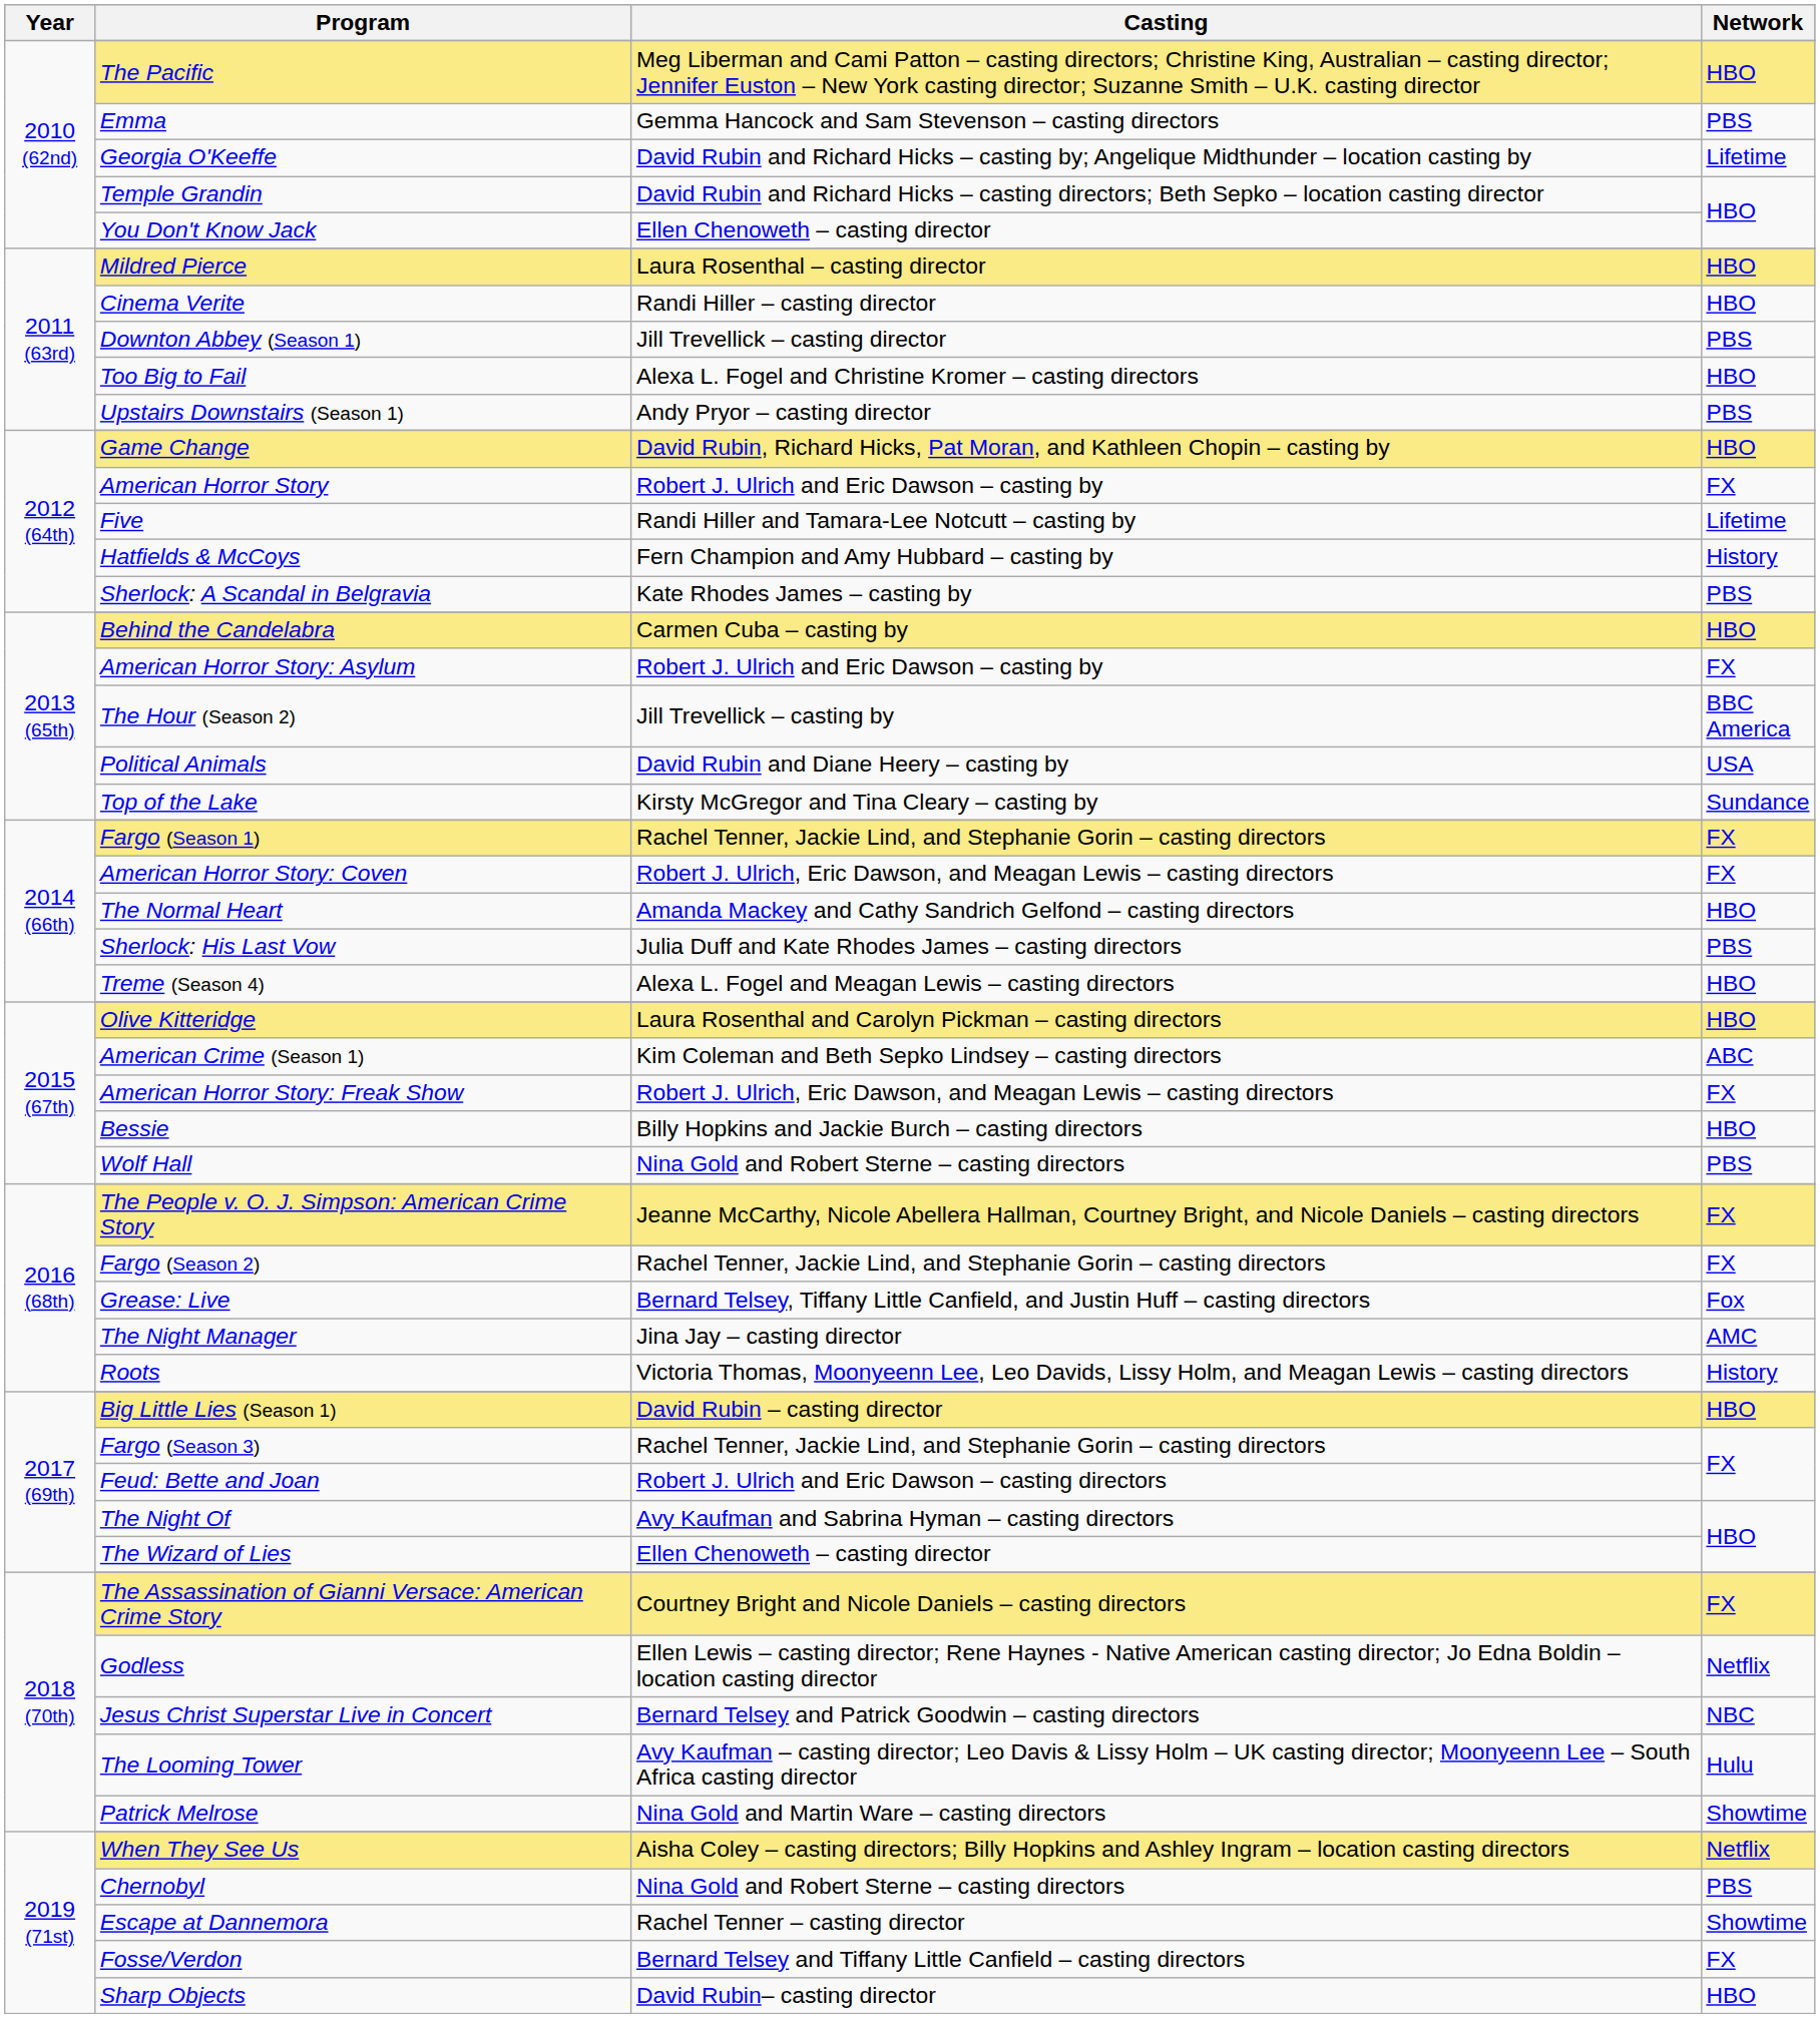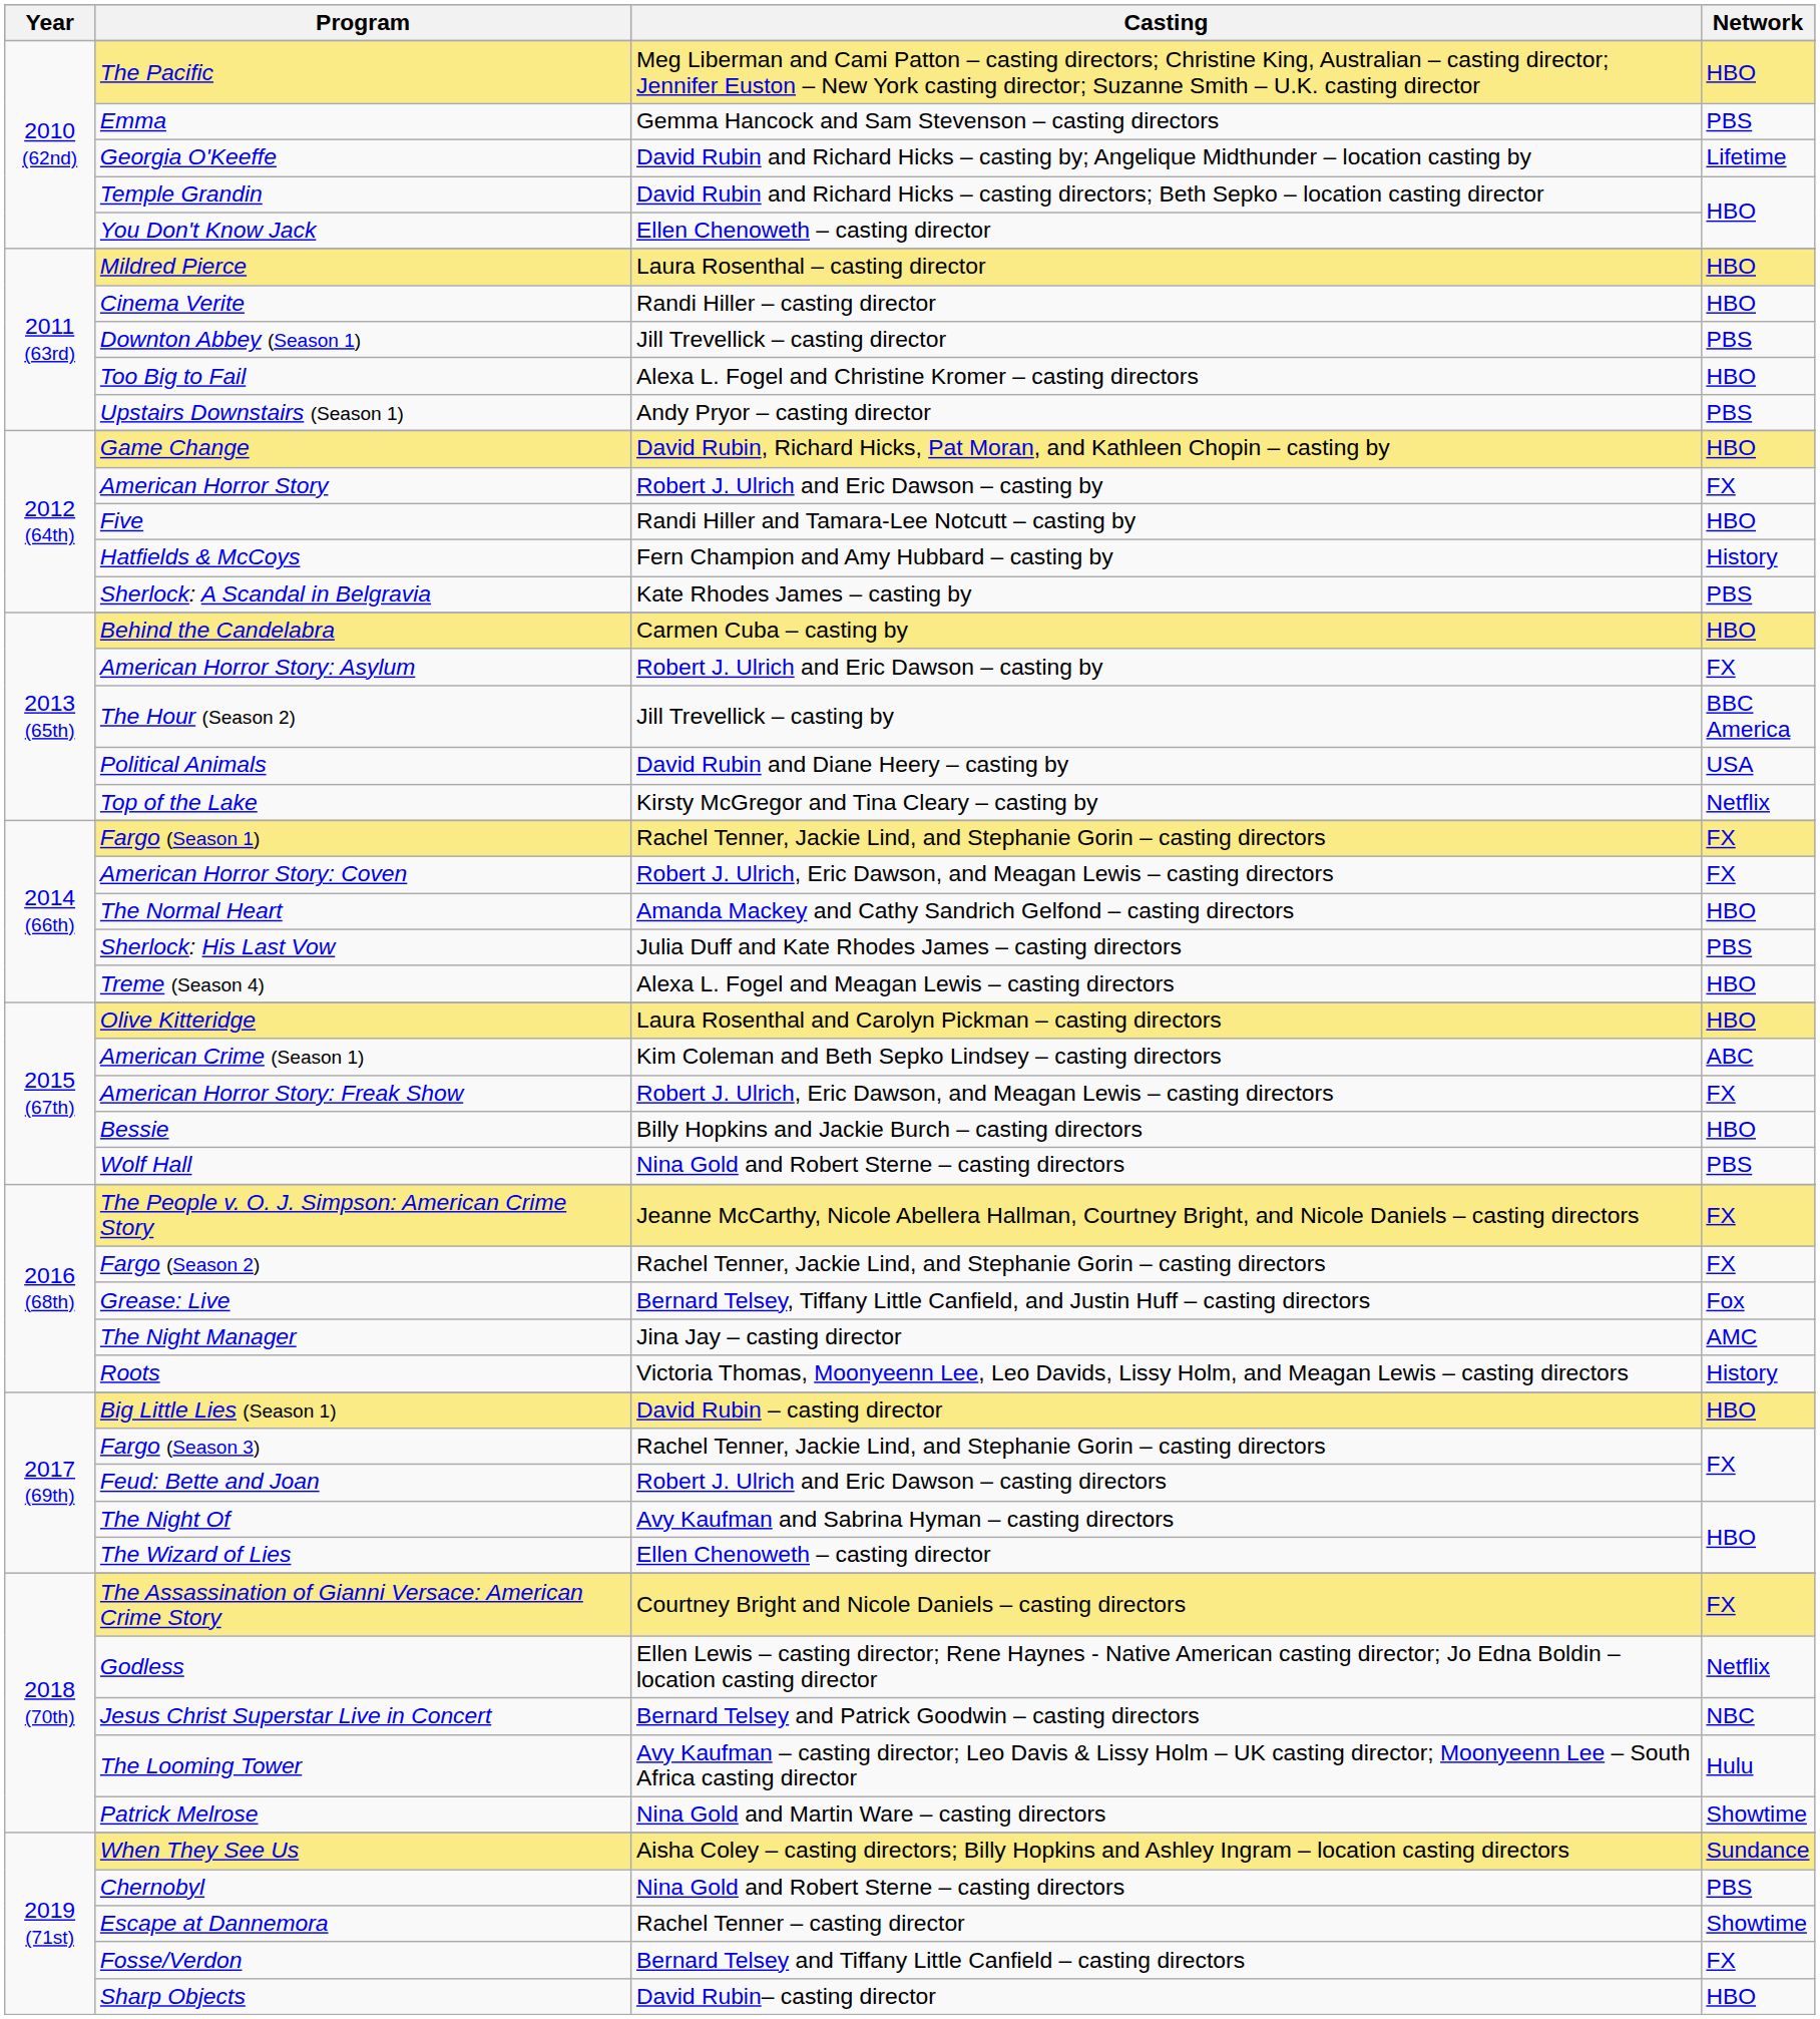 <table class="wikitable" style="width:100%">
 <tr bgcolor="#bebebe">
 <th width="5%">Year</th>
 <th width="30%">Program</th>
 <th width="60%">Casting</th>
 <th width="5%">Network</th>
 </tr>
 <tr>
 <td rowspan=6 style="text-align:center"><a href='#'>2010</a><br><small><a href='#'>(62nd)</a></small></td>
 </tr>
 <tr style="background:#FAEB86">
 <td><em><a href='#'>The Pacific</a></em></td>
 <td>Meg Liberman and Cami Patton – casting directors; Christine King, Australian – casting director; <a href='#'>Jennifer Euston</a> – New York casting director; Suzanne Smith – U.K. casting director</td>
 <td><a href='#'>HBO</a></td>
 </tr>
 <tr>
 <td><em><a href='#'>Emma</a></em></td>
 <td>Gemma Hancock and Sam Stevenson – casting directors</td>
 <td><a href='#'>PBS</a></td>
 </tr>
 <tr>
 <td><em><a href='#'>Georgia O'Keeffe</a></em></td>
 <td><a href='#'>David Rubin</a> and Richard Hicks – casting by; Angelique Midthunder – location casting by</td>
 <td><a href='#'>Lifetime</a></td>
 </tr>
 <tr>
 <td><em><a href='#'>Temple Grandin</a></em></td>
 <td><a href='#'>David Rubin</a> and Richard Hicks – casting directors; Beth Sepko – location casting director</td>
 <td rowspan=2><a href='#'>HBO</a></td>
 </tr>
 <tr>
 <td><em><a href='#'>You Don't Know Jack</a></em></td>
 <td><a href='#'>Ellen Chenoweth</a> – casting director</td>
 </tr>
 <tr>
 <td rowspan=6 style="text-align:center"><a href='#'>2011</a><br><small><a href='#'>(63rd)</a></small></td>
 </tr>
 <tr style="background:#FAEB86">
 <td><em><a href='#'>Mildred Pierce</a></em></td>
 <td>Laura Rosenthal – casting director</td>
 <td><a href='#'>HBO</a></td>
 </tr>
 <tr>
 <td><em><a href='#'>Cinema Verite</a></em></td>
 <td>Randi Hiller – casting director</td>
 <td><a href='#'>HBO</a></td>
 </tr>
 <tr>
 <td><em><a href='#'>Downton Abbey</a></em> <small>(<a href='#'>Season 1</a>)</small></td>
 <td>Jill Trevellick – casting director</td>
 <td><a href='#'>PBS</a></td>
 </tr>
 <tr>
 <td><em><a href='#'>Too Big to Fail</a></em></td>
 <td>Alexa L. Fogel and Christine Kromer – casting directors</td>
 <td><a href='#'>HBO</a></td>
 </tr>
 <tr>
 <td><em><a href='#'>Upstairs Downstairs</a></em> <small>(Season 1)</small></td>
 <td>Andy Pryor – casting director</td>
 <td><a href='#'>PBS</a></td>
 </tr>
 <tr>
 <td rowspan=6 style="text-align:center"><a href='#'>2012</a><br><small><a href='#'>(64th)</a></small></td>
 </tr>
 <tr style="background:#FAEB86">
 <td><em><a href='#'>Game Change</a></em></td>
 <td><a href='#'>David Rubin</a>, Richard Hicks, <a href='#'>Pat Moran</a>, and Kathleen Chopin – casting by</td>
 <td><a href='#'>HBO</a></td>
 </tr>
 <tr>
 <td><em><a href='#'>American Horror Story</a></em></td>
 <td><a href='#'>Robert J. Ulrich</a> and Eric Dawson – casting by</td>
 <td><a href='#'>FX</a></td>
 </tr>
 <tr>
 <td><em><a href='#'>Five</a></em></td>
 <td>Randi Hiller and Tamara-Lee Notcutt – casting by</td>
-<td><a href='#'>Lifetime</a></td>
+<td><a href='#'>HBO</a></td>
 </tr>
 <tr>
 <td><em><a href='#'>Hatfields & McCoys</a></em></td>
 <td>Fern Champion and Amy Hubbard – casting by</td>
 <td><a href='#'>History</a></td>
 </tr>
 <tr>
 <td><em><a href='#'>Sherlock</a>: <a href='#'>A Scandal in Belgravia</a></em></td>
 <td>Kate Rhodes James – casting by</td>
 <td><a href='#'>PBS</a></td>
 </tr>
 <tr>
 <td rowspan=6 style="text-align:center"><a href='#'>2013</a><br><small><a href='#'>(65th)</a></small></td>
 </tr>
 <tr style="background:#FAEB86">
 <td><em><a href='#'>Behind the Candelabra</a></em></td>
 <td>Carmen Cuba – casting by</td>
 <td><a href='#'>HBO</a></td>
 </tr>
 <tr>
 <td><em><a href='#'>American Horror Story: Asylum</a></em></td>
 <td><a href='#'>Robert J. Ulrich</a> and Eric Dawson – casting by</td>
 <td><a href='#'>FX</a></td>
 </tr>
 <tr>
 <td><em><a href='#'>The Hour</a></em> <small>(Season 2)</small></td>
 <td>Jill Trevellick – casting by</td>
 <td><a href='#'>BBC America</a></td>
 </tr>
 <tr>
 <td><em><a href='#'>Political Animals</a></em></td>
 <td><a href='#'>David Rubin</a> and Diane Heery – casting by</td>
 <td><a href='#'>USA</a></td>
 </tr>
 <tr>
 <td><em><a href='#'>Top of the Lake</a></em></td>
 <td>Kirsty McGregor and Tina Cleary – casting by</td>
-<td><a href='#'>Sundance</a></td>
+<td><a href='#'>Netflix</a></td>
 </tr>
 <tr>
 <td rowspan=6 style="text-align:center"><a href='#'>2014</a><br><small><a href='#'>(66th)</a></small></td>
 </tr>
 <tr style="background:#FAEB86">
 <td><em><a href='#'>Fargo</a></em> <small>(<a href='#'>Season 1</a>)</small></td>
 <td>Rachel Tenner, Jackie Lind, and Stephanie Gorin – casting directors</td>
 <td><a href='#'>FX</a></td>
 </tr>
 <tr>
 <td><em><a href='#'>American Horror Story: Coven</a></em></td>
 <td><a href='#'>Robert J. Ulrich</a>, Eric Dawson, and Meagan Lewis – casting directors</td>
 <td><a href='#'>FX</a></td>
 </tr>
 <tr>
 <td><em><a href='#'>The Normal Heart</a></em></td>
 <td><a href='#'>Amanda Mackey</a> and Cathy Sandrich Gelfond – casting directors</td>
 <td><a href='#'>HBO</a></td>
 </tr>
 <tr>
 <td><em><a href='#'>Sherlock</a>: <a href='#'>His Last Vow</a></em></td>
 <td>Julia Duff and Kate Rhodes James – casting directors</td>
 <td><a href='#'>PBS</a></td>
 </tr>
 <tr>
 <td><em><a href='#'>Treme</a></em> <small>(Season 4)</small></td>
 <td>Alexa L. Fogel and Meagan Lewis – casting directors</td>
 <td><a href='#'>HBO</a></td>
 </tr>
 <tr>
 <td rowspan=6 style="text-align:center"><a href='#'>2015</a><br><small><a href='#'>(67th)</a></small></td>
 </tr>
 <tr style="background:#FAEB86">
 <td><em><a href='#'>Olive Kitteridge</a></em></td>
 <td>Laura Rosenthal and Carolyn Pickman – casting directors</td>
 <td><a href='#'>HBO</a></td>
 </tr>
 <tr>
 <td><em><a href='#'>American Crime</a></em> <small>(Season 1)</small></td>
 <td>Kim Coleman and Beth Sepko Lindsey – casting directors</td>
 <td><a href='#'>ABC</a></td>
 </tr>
 <tr>
 <td><em><a href='#'>American Horror Story: Freak Show</a></em></td>
 <td><a href='#'>Robert J. Ulrich</a>, Eric Dawson, and Meagan Lewis – casting directors</td>
 <td><a href='#'>FX</a></td>
 </tr>
 <tr>
 <td><em><a href='#'>Bessie</a></em></td>
 <td>Billy Hopkins and Jackie Burch – casting directors</td>
 <td><a href='#'>HBO</a></td>
 </tr>
 <tr>
 <td><em><a href='#'>Wolf Hall</a></em></td>
 <td><a href='#'>Nina Gold</a> and Robert Sterne – casting directors</td>
 <td><a href='#'>PBS</a></td>
 </tr>
 <tr>
 <td rowspan=6 style="text-align:center"><a href='#'>2016</a><br><small><a href='#'>(68th)</a></small><br></td>
 </tr>
 <tr style="background:#FAEB86">
 <td><em><a href='#'>The People v. O. J. Simpson: American Crime Story</a></em></td>
 <td>Jeanne McCarthy, Nicole Abellera Hallman, Courtney Bright, and Nicole Daniels – casting directors</td>
 <td><a href='#'>FX</a></td>
 </tr>
 <tr>
 <td><em><a href='#'>Fargo</a></em> <small>(<a href='#'>Season 2</a>)</small></td>
 <td>Rachel Tenner, Jackie Lind, and Stephanie Gorin – casting directors</td>
 <td><a href='#'>FX</a></td>
 </tr>
 <tr>
 <td><em><a href='#'>Grease: Live</a></em></td>
 <td><a href='#'>Bernard Telsey</a>, Tiffany Little Canfield, and Justin Huff – casting directors</td>
 <td><a href='#'>Fox</a></td>
 </tr>
 <tr>
 <td><em><a href='#'>The Night Manager</a></em></td>
 <td>Jina Jay – casting director</td>
 <td><a href='#'>AMC</a></td>
 </tr>
 <tr>
 <td><em><a href='#'>Roots</a></em></td>
 <td>Victoria Thomas, <a href='#'>Moonyeenn Lee</a>, Leo Davids, Lissy Holm, and Meagan Lewis – casting directors</td>
 <td><a href='#'>History</a></td>
 </tr>
 <tr>
 <td rowspan=6 style="text-align:center"><a href='#'>2017</a><br><small><a href='#'>(69th)</a></small><br></td>
 </tr>
 <tr style="background:#FAEB86">
 <td><em><a href='#'>Big Little Lies</a></em> <small>(Season 1)</small></td>
 <td><a href='#'>David Rubin</a> – casting director</td>
 <td><a href='#'>HBO</a></td>
 </tr>
 <tr>
 <td><em><a href='#'>Fargo</a></em> <small>(<a href='#'>Season 3</a>)</small></td>
 <td>Rachel Tenner, Jackie Lind, and Stephanie Gorin – casting directors</td>
 <td rowspan=2><a href='#'>FX</a></td>
 </tr>
 <tr>
 <td><em><a href='#'>Feud: Bette and Joan</a></em></td>
 <td><a href='#'>Robert J. Ulrich</a> and Eric Dawson – casting directors</td>
 </tr>
 <tr>
 <td><em><a href='#'>The Night Of</a></em></td>
 <td><a href='#'>Avy Kaufman</a> and Sabrina Hyman – casting directors</td>
 <td rowspan=2><a href='#'>HBO</a></td>
 </tr>
 <tr>
 <td><em><a href='#'>The Wizard of Lies</a></em></td>
 <td><a href='#'>Ellen Chenoweth</a> – casting director</td>
 </tr>
 <tr>
 <td rowspan=6 style="text-align:center"><a href='#'>2018</a><br><small><a href='#'>(70th)</a></small><br></td>
 </tr>
 <tr style="background:#FAEB86">
 <td><em><a href='#'>The Assassination of Gianni Versace: American Crime Story</a></em></td>
 <td>Courtney Bright and Nicole Daniels – casting directors</td>
 <td><a href='#'>FX</a></td>
 </tr>
 <tr>
 <td><em><a href='#'>Godless</a></em></td>
 <td>Ellen Lewis – casting director; Rene Haynes - Native American casting director; Jo Edna Boldin – location casting director</td>
 <td><a href='#'>Netflix</a></td>
 </tr>
 <tr>
 <td><em><a href='#'>Jesus Christ Superstar Live in Concert</a></em></td>
 <td><a href='#'>Bernard Telsey</a> and Patrick Goodwin – casting directors</td>
 <td><a href='#'>NBC</a></td>
 </tr>
 <tr>
 <td><em><a href='#'>The Looming Tower</a></em></td>
 <td><a href='#'>Avy Kaufman</a> – casting director; Leo Davis & Lissy Holm – UK casting director; <a href='#'>Moonyeenn Lee</a> – South Africa casting director</td>
 <td><a href='#'>Hulu</a></td>
 </tr>
 <tr>
 <td><em><a href='#'>Patrick Melrose</a></em></td>
 <td><a href='#'>Nina Gold</a> and Martin Ware – casting directors</td>
 <td><a href='#'>Showtime</a></td>
 </tr>
 <tr>
 <td rowspan=6 style="text-align:center"><a href='#'>2019</a><br><small><a href='#'>(71st)</a></small><br></td>
 </tr>
 <tr style="background:#FAEB86">
 <td><em><a href='#'>When They See Us</a></em></td>
 <td>Aisha Coley – casting directors; Billy Hopkins and Ashley Ingram – location casting directors</td>
-<td><a href='#'>Netflix</a></td>
+<td><a href='#'>Sundance</a></td>
 </tr>
 <tr>
 <td><em><a href='#'>Chernobyl</a></em></td>
 <td><a href='#'>Nina Gold</a> and Robert Sterne – casting directors</td>
 <td><a href='#'>PBS</a></td>
 </tr>
 <tr>
 <td><em><a href='#'>Escape at Dannemora</a></em></td>
 <td>Rachel Tenner – casting director</td>
 <td><a href='#'>Showtime</a></td>
 </tr>
 <tr>
 <td><em><a href='#'>Fosse/Verdon</a></em></td>
 <td><a href='#'>Bernard Telsey</a> and Tiffany Little Canfield – casting directors</td>
 <td><a href='#'>FX</a></td>
 </tr>
 <tr>
 <td><em><a href='#'>Sharp Objects</a></em></td>
 <td><a href='#'>David Rubin</a>– casting director</td>
 <td><a href='#'>HBO</a></td>
 </tr>
 </table>
